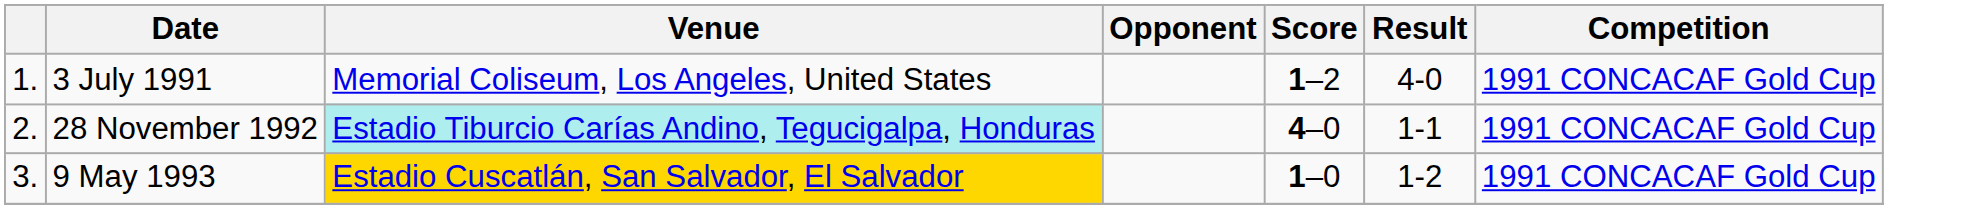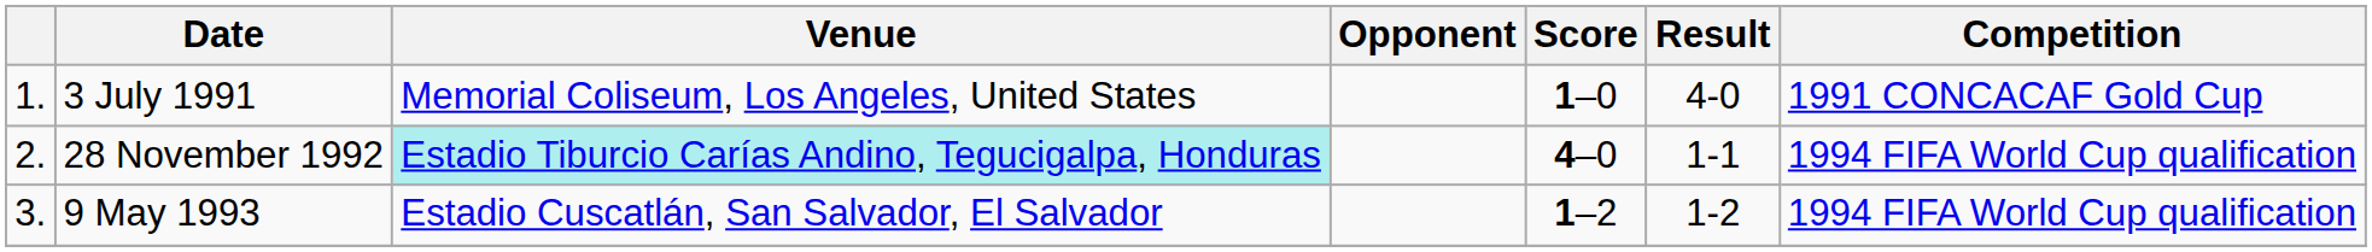 <table class="wikitable">
 <tr>
 <th></th>
 <th>Date</th>
 <th>Venue</th>
 <th>Opponent</th>
 <th>Score</th>
 <th>Result</th>
 <th>Competition</th>
 </tr>
 <tr>
 <td align="center">1.</td>
 <td>3 July 1991</td>
 <td><a href='#'>Memorial Coliseum</a>, <a href='#'>Los Angeles</a>, United States</td>
 <td></td>
-<td align="center"><strong>1</strong>–2</td>
+<td align="center"><strong>1</strong>–0</td>
 <td align="center">4-0</td>
 <td><a href='#'>1991 CONCACAF Gold Cup</a></td>
 </tr>
 <tr>
 <td align="center">2.</td>
 <td>28 November 1992</td>
 <td style="background: paleturquoise;"><a href='#'>Estadio Tiburcio Carías Andino</a>, <a href='#'>Tegucigalpa</a>, <a href='#'>Honduras</a></td>
 <td></td>
 <td align="center"><strong>4</strong>–0</td>
 <td align="center">1-1</td>
-<td><a href='#'>1991 CONCACAF Gold Cup</a></td>
+<td><a href='#'>1994 FIFA World Cup qualification</a></td>
 </tr>
 <tr>
 <td align="center">3.</td>
 <td>9 May 1993</td>
-<td style="background: gold;"><a href='#'>Estadio Cuscatlán</a>, <a href='#'>San Salvador</a>, <a href='#'>El Salvador</a></td>
+<td><a href='#'>Estadio Cuscatlán</a>, <a href='#'>San Salvador</a>, <a href='#'>El Salvador</a></td>
 <td></td>
-<td align="center"><strong>1</strong>–0</td>
+<td align="center"><strong>1</strong>–2</td>
 <td align="center">1-2</td>
-<td><a href='#'>1991 CONCACAF Gold Cup</a></td>
+<td><a href='#'>1994 FIFA World Cup qualification</a></td>
 </tr>
 <tr>
 </tr>
 </table>
